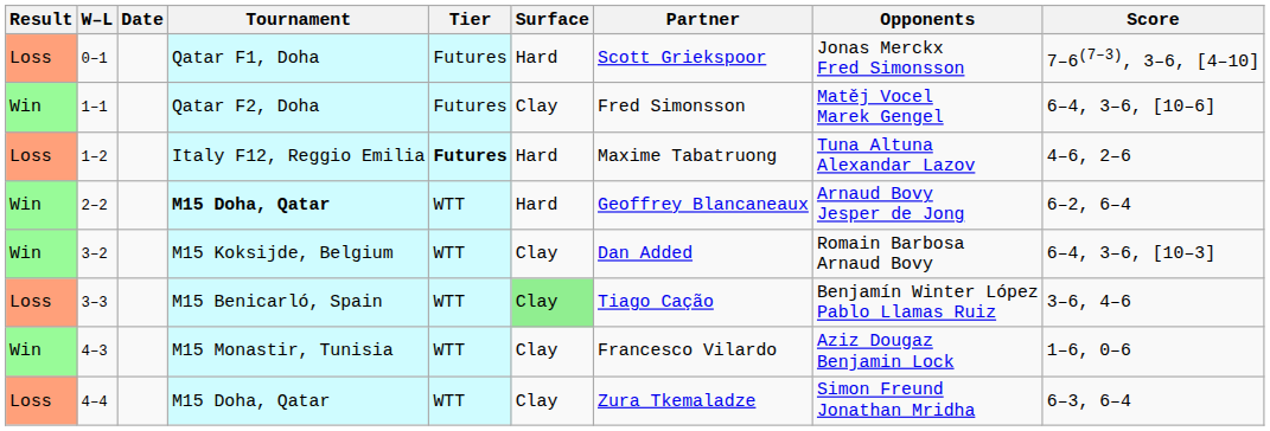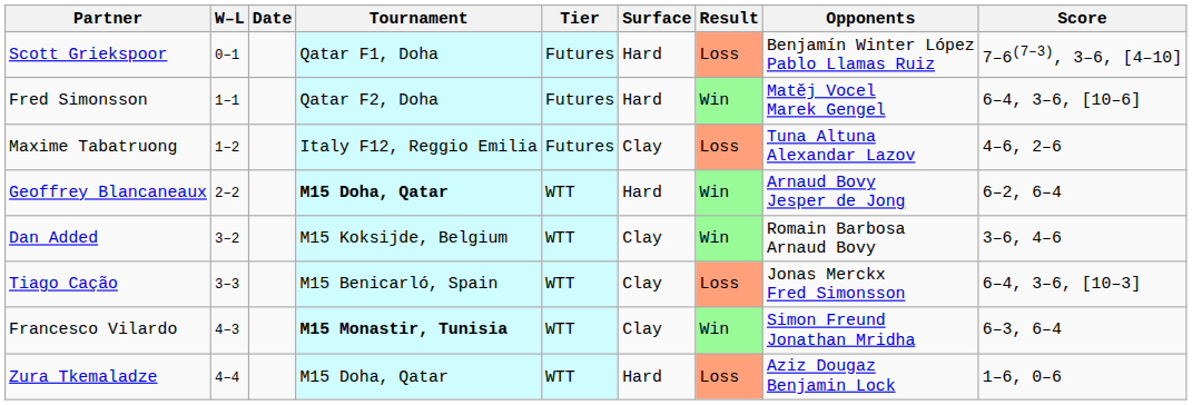 <table class="sortable wikitable">
 <tr>
-<th>Result</th>
+<th>Partner</th>
 <th class="unsortable">W–L</th>
 <th>Date</th>
 <th>Tournament</th>
 <th>Tier</th>
 <th>Surface</th>
-<th>Partner</th>
+<th>Result</th>
 <th>Opponents</th>
 <th class="unsortable">Score</th>
 </tr>
 <tr>
-<td bgcolor=ffa07a>Loss</td>
+<td> <a href='#'>Scott Griekspoor</a></td>
 <td><small>0–1</small></td>
 <td></td>
 <td style="background:#cffcff;">Qatar F1, Doha</td>
 <td style="background:#cffcff;">Futures</td>
 <td>Hard</td>
-<td> <a href='#'>Scott Griekspoor</a></td>
-<td> Jonas Merckx <br> <a href='#'>Fred Simonsson</a></td>
+<td bgcolor=ffa07a>Loss</td>
+<td> Benjamín Winter López <br> <a href='#'>Pablo Llamas Ruiz</a></td>
 <td>7–6<sup>(7–3)</sup>, 3–6, [4–10]</td>
 </tr>
 <tr>
-<td bgcolor=98fb98>Win</td>
+<td> Fred Simonsson</td>
 <td><small>1–1</small></td>
 <td></td>
 <td style="background:#cffcff;">Qatar F2, Doha</td>
 <td style="background:#cffcff;">Futures</td>
-<td>Clay</td>
-<td> Fred Simonsson</td>
+<td>Hard</td>
+<td bgcolor=98fb98>Win</td>
 <td> <a href='#'>Matěj Vocel</a> <br> <a href='#'>Marek Gengel</a></td>
 <td>6–4, 3–6, [10–6]</td>
 </tr>
 <tr>
-<td bgcolor=ffa07a>Loss</td>
+<td> Maxime Tabatruong</td>
 <td><small>1–2</small></td>
 <td></td>
 <td style="background:#cffcff;">Italy F12, Reggio Emilia</td>
-<td style="background:#cffcff;"><strong>Futures</strong></td>
-<td>Hard</td>
-<td> Maxime Tabatruong</td>
+<td style="background:#cffcff;">Futures</td>
+<td>Clay</td>
+<td bgcolor=ffa07a>Loss</td>
 <td> <a href='#'>Tuna Altuna</a> <br> <a href='#'>Alexandar Lazov</a></td>
 <td>4–6, 2–6</td>
 </tr>
 <tr>
-<td bgcolor=98fb98>Win</td>
+<td> <a href='#'>Geoffrey Blancaneaux</a></td>
 <td><small>2–2</small></td>
 <td></td>
 <td style="background:#cffcff;"><strong>M15 Doha, Qatar</strong></td>
 <td style="background:#cffcff;">WTT</td>
 <td>Hard</td>
-<td> <a href='#'>Geoffrey Blancaneaux</a></td>
+<td bgcolor=98fb98>Win</td>
 <td> <a href='#'>Arnaud Bovy</a> <br> <a href='#'>Jesper de Jong</a></td>
 <td>6–2, 6–4</td>
 </tr>
 <tr>
-<td bgcolor=98fb98>Win</td>
+<td> <a href='#'>Dan Added</a></td>
 <td><small>3–2</small></td>
 <td></td>
 <td style="background:#cffcff;">M15 Koksijde, Belgium</td>
 <td style="background:#cffcff;">WTT</td>
 <td>Clay</td>
-<td> <a href='#'>Dan Added</a></td>
+<td bgcolor=98fb98>Win</td>
 <td> Romain Barbosa <br> Arnaud Bovy</td>
-<td>6–4, 3–6, [10–3]</td>
+<td>3–6, 4–6</td>
 </tr>
 <tr>
-<td bgcolor=ffa07a>Loss</td>
+<td> <a href='#'>Tiago Cação</a></td>
 <td><small>3–3</small></td>
 <td></td>
 <td style="background:#cffcff;">M15 Benicarló, Spain</td>
 <td style="background:#cffcff;">WTT</td>
-<td style="background: lightgreen;">Clay</td>
-<td> <a href='#'>Tiago Cação</a></td>
-<td> Benjamín Winter López <br> <a href='#'>Pablo Llamas Ruiz</a></td>
-<td>3–6, 4–6</td>
+<td>Clay</td>
+<td bgcolor=ffa07a>Loss</td>
+<td> Jonas Merckx <br> <a href='#'>Fred Simonsson</a></td>
+<td>6–4, 3–6, [10–3]</td>
 </tr>
 <tr>
-<td bgcolor=98fb98>Win</td>
+<td> Francesco Vilardo</td>
 <td><small>4–3</small></td>
 <td></td>
-<td style="background:#cffcff;">M15 Monastir, Tunisia</td>
+<td style="background:#cffcff;"><strong>M15 Monastir, Tunisia</strong></td>
 <td style="background:#cffcff;">WTT</td>
 <td>Clay</td>
-<td> Francesco Vilardo</td>
-<td> <a href='#'>Aziz Dougaz</a> <br> <a href='#'>Benjamin Lock</a></td>
-<td>1–6, 0–6</td>
+<td bgcolor=98fb98>Win</td>
+<td> <a href='#'>Simon Freund</a> <br> <a href='#'>Jonathan Mridha</a></td>
+<td>6–3, 6–4</td>
 </tr>
 <tr>
-<td bgcolor=ffa07a>Loss</td>
+<td> <a href='#'>Zura Tkemaladze</a></td>
 <td><small>4–4</small></td>
 <td></td>
 <td style="background:#cffcff;">M15 Doha, Qatar</td>
 <td style="background:#cffcff;">WTT</td>
-<td>Clay</td>
-<td> <a href='#'>Zura Tkemaladze</a></td>
-<td> <a href='#'>Simon Freund</a> <br> <a href='#'>Jonathan Mridha</a></td>
-<td>6–3, 6–4</td>
+<td>Hard</td>
+<td bgcolor=ffa07a>Loss</td>
+<td> <a href='#'>Aziz Dougaz</a> <br> <a href='#'>Benjamin Lock</a></td>
+<td>1–6, 0–6</td>
 </tr>
 </table>
